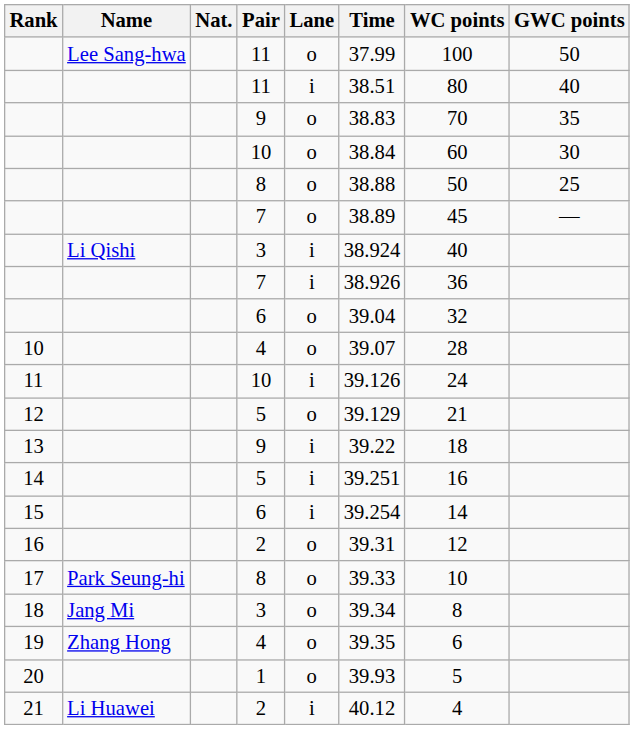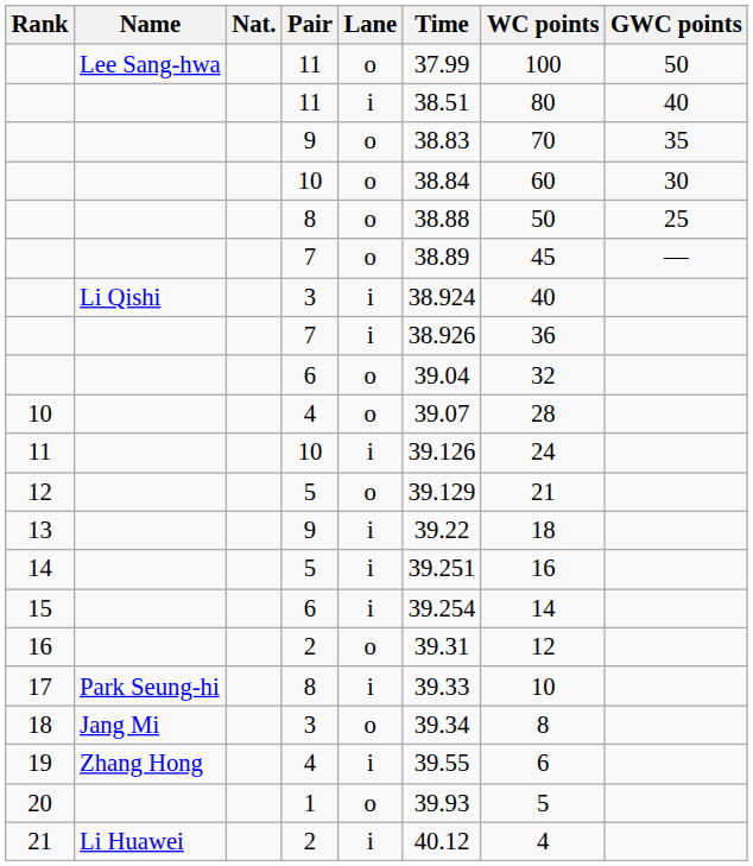 <table class="wikitable sortable" style="text-align:center">
 <tr>
 <th>Rank</th>
 <th>Name</th>
 <th>Nat.</th>
 <th>Pair</th>
 <th>Lane</th>
 <th>Time</th>
 <th>WC points</th>
 <th>GWC points</th>
 </tr>
 <tr>
 <td></td>
 <td align=left><a href='#'>Lee Sang-hwa</a></td>
 <td></td>
 <td>11</td>
 <td>o</td>
 <td>37.99</td>
 <td>100</td>
 <td>50</td>
 </tr>
 <tr>
 <td></td>
 <td align=left></td>
 <td></td>
 <td>11</td>
 <td>i</td>
 <td>38.51</td>
 <td>80</td>
 <td>40</td>
 </tr>
 <tr>
 <td></td>
 <td align=left></td>
 <td></td>
 <td>9</td>
 <td>o</td>
 <td>38.83</td>
 <td>70</td>
 <td>35</td>
 </tr>
 <tr>
 <td></td>
 <td align=left></td>
 <td></td>
 <td>10</td>
 <td>o</td>
 <td>38.84</td>
 <td>60</td>
 <td>30</td>
 </tr>
 <tr>
 <td></td>
 <td align=left></td>
 <td></td>
 <td>8</td>
 <td>o</td>
 <td>38.88</td>
 <td>50</td>
 <td>25</td>
 </tr>
 <tr>
 <td></td>
 <td align=left></td>
 <td></td>
 <td>7</td>
 <td>o</td>
 <td>38.89</td>
 <td>45</td>
 <td>—</td>
 </tr>
 <tr>
 <td></td>
 <td align=left><a href='#'>Li Qishi</a></td>
 <td></td>
 <td>3</td>
 <td>i</td>
 <td>38.924</td>
 <td>40</td>
 <td></td>
 </tr>
 <tr>
 <td></td>
 <td align=left></td>
 <td></td>
 <td>7</td>
 <td>i</td>
 <td>38.926</td>
 <td>36</td>
 <td></td>
 </tr>
 <tr>
 <td></td>
 <td align=left></td>
 <td></td>
 <td>6</td>
 <td>o</td>
 <td>39.04</td>
 <td>32</td>
 <td></td>
 </tr>
 <tr>
 <td>10</td>
 <td align=left></td>
 <td></td>
 <td>4</td>
 <td>o</td>
 <td>39.07</td>
 <td>28</td>
 <td></td>
 </tr>
 <tr>
 <td>11</td>
 <td align=left></td>
 <td></td>
 <td>10</td>
 <td>i</td>
 <td>39.126</td>
 <td>24</td>
 <td></td>
 </tr>
 <tr>
 <td>12</td>
 <td align=left></td>
 <td></td>
 <td>5</td>
 <td>o</td>
 <td>39.129</td>
 <td>21</td>
 <td></td>
 </tr>
 <tr>
 <td>13</td>
 <td align=left></td>
 <td></td>
 <td>9</td>
 <td>i</td>
 <td>39.22</td>
 <td>18</td>
 <td></td>
 </tr>
 <tr>
 <td>14</td>
 <td align=left></td>
 <td></td>
 <td>5</td>
 <td>i</td>
 <td>39.251</td>
 <td>16</td>
 <td></td>
 </tr>
 <tr>
 <td>15</td>
 <td align=left></td>
 <td></td>
 <td>6</td>
 <td>i</td>
 <td>39.254</td>
 <td>14</td>
 <td></td>
 </tr>
 <tr>
 <td>16</td>
 <td align=left></td>
 <td></td>
 <td>2</td>
 <td>o</td>
 <td>39.31</td>
 <td>12</td>
 <td></td>
 </tr>
 <tr>
 <td>17</td>
 <td align=left><a href='#'>Park Seung-hi</a></td>
 <td></td>
 <td>8</td>
-<td>o</td>
+<td>i</td>
 <td>39.33</td>
 <td>10</td>
 <td></td>
 </tr>
 <tr>
 <td>18</td>
 <td align=left><a href='#'>Jang Mi</a></td>
 <td></td>
 <td>3</td>
 <td>o</td>
 <td>39.34</td>
 <td>8</td>
 <td></td>
 </tr>
 <tr>
 <td>19</td>
 <td align=left><a href='#'>Zhang Hong</a></td>
 <td></td>
 <td>4</td>
-<td>o</td>
-<td>39.35</td>
+<td>i</td>
+<td>39.55</td>
 <td>6</td>
 <td></td>
 </tr>
 <tr>
 <td>20</td>
 <td align=left></td>
 <td></td>
 <td>1</td>
 <td>o</td>
 <td>39.93</td>
 <td>5</td>
 <td></td>
 </tr>
 <tr>
 <td>21</td>
 <td align=left><a href='#'>Li Huawei</a></td>
 <td></td>
 <td>2</td>
 <td>i</td>
 <td>40.12</td>
 <td>4</td>
 <td></td>
 </tr>
 </table>
